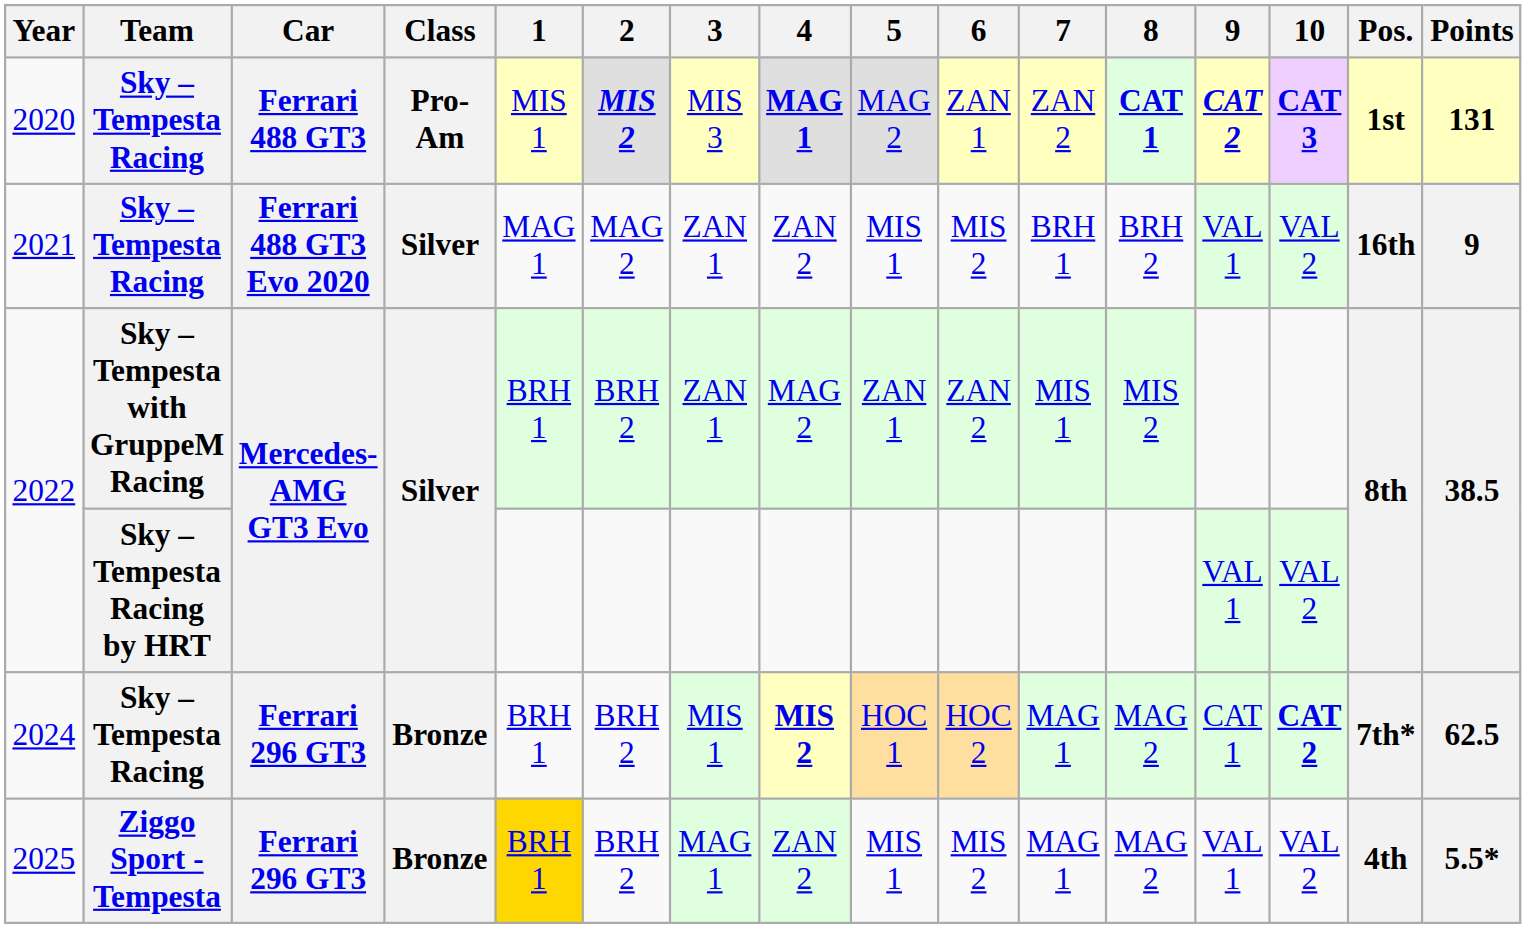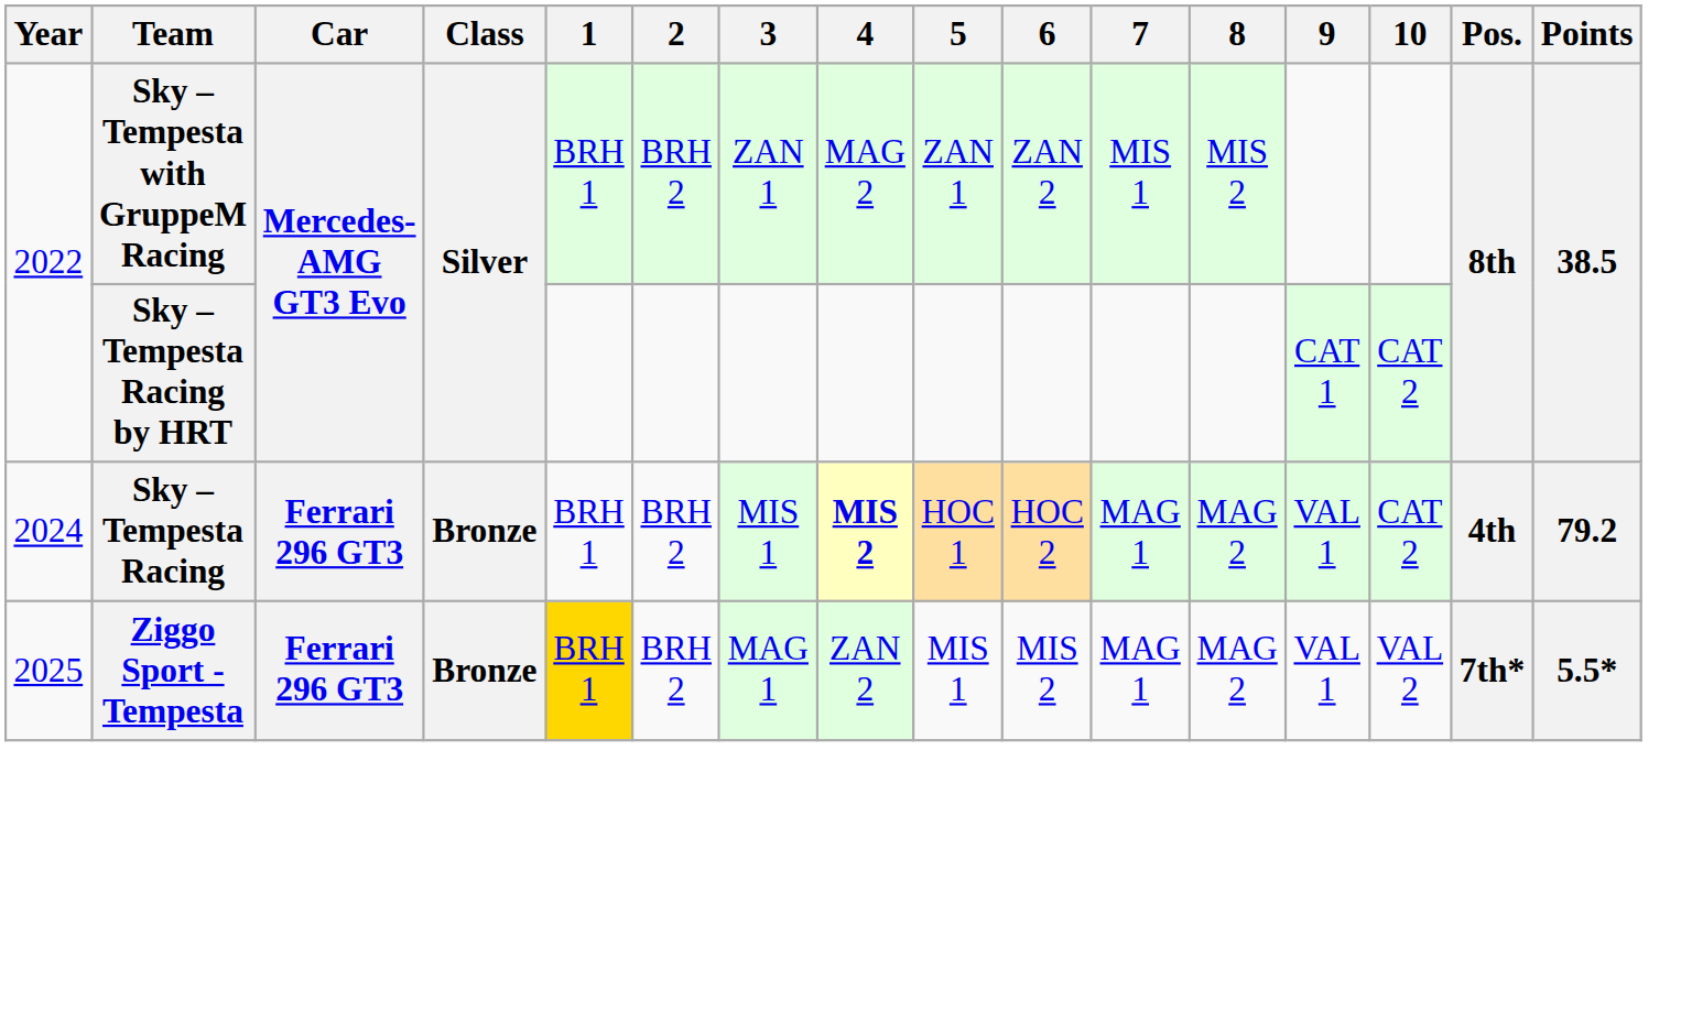 <table class="wikitable" border="1" style="text-align:center; font-size:90%;">
 <tr>
 <th>Year</th>
 <th>Team</th>
 <th>Car</th>
 <th>Class</th>
 <th>1</th>
 <th>2</th>
 <th>3</th>
 <th>4</th>
 <th>5</th>
 <th>6</th>
 <th>7</th>
 <th>8</th>
 <th>9</th>
 <th>10</th>
 <th>Pos.</th>
 <th>Points</th>
-</tr>
-<tr>
-<td><a href='#'>2020</a></td>
-<th><a href='#'>Sky – Tempesta Racing</a></th>
-<th><a href='#'>Ferrari 488 GT3</a></th>
-<th>Pro-Am</th>
-<td style="background:#FFFFBF;"><a href='#'>MIS<br>1</a><br></td>
-<td style="background:#DFDFDF;"><strong><em><a href='#'>MIS<br>2</a></em></strong><br></td>
-<td style="background:#FFFFBF;"><a href='#'>MIS<br>3</a><br></td>
-<td style="background:#DFDFDF;"><strong><a href='#'>MAG<br>1</a></strong><br></td>
-<td style="background:#DFDFDF;"><a href='#'>MAG<br>2</a><br></td>
-<td style="background:#FFFFBF;"><a href='#'>ZAN<br>1</a><br></td>
-<td style="background:#FFFFBF;"><a href='#'>ZAN<br>2</a><br></td>
-<td style="background:#DFFFDF;"><strong><a href='#'>CAT<br>1</a></strong><br></td>
-<td style="background:#FFFFBF;"><strong><em><a href='#'>CAT<br>2</a></em></strong><br></td>
-<td style="background:#EFCFFF;"><strong><a href='#'>CAT<br>3</a></strong><br></td>
-<th style="background:#FFFFBF;">1st</th>
-<th style="background:#FFFFBF;">131</th>
-</tr>
-<tr>
-<td><a href='#'>2021</a></td>
-<th><a href='#'>Sky – Tempesta Racing</a></th>
-<th><a href='#'>Ferrari 488 GT3 Evo 2020</a></th>
-<th>Silver</th>
-<td><a href='#'>MAG<br>1</a></td>
-<td><a href='#'>MAG<br>2</a></td>
-<td><a href='#'>ZAN<br>1</a></td>
-<td><a href='#'>ZAN<br>2</a></td>
-<td><a href='#'>MIS<br>1</a></td>
-<td><a href='#'>MIS<br>2</a></td>
-<td><a href='#'>BRH<br>1</a></td>
-<td><a href='#'>BRH<br>2</a></td>
-<td style="background:#DFFFDF;"><a href='#'>VAL<br>1</a><br></td>
-<td style="background:#DFFFDF;"><a href='#'>VAL <br>2</a><br></td>
-<th>16th</th>
-<th>9</th>
 </tr>
 <tr>
 <td rowspan=2><a href='#'>2022</a></td>
 <th>Sky – Tempesta with GruppeM Racing</th>
 <th rowspan=2><a href='#'>Mercedes-AMG GT3 Evo</a></th>
 <th rowspan=2>Silver</th>
 <td style="background:#DFFFDF;"><a href='#'>BRH<br>1</a><br></td>
 <td style="background:#DFFFDF;"><a href='#'>BRH<br>2</a><br></td>
 <td style="background:#DFFFDF;"><a href='#'>ZAN<br>1</a><br></td>
 <td style="background:#DFFFDF;"><a href='#'>MAG<br>2</a><br></td>
 <td style="background:#DFFFDF;"><a href='#'>ZAN<br>1</a><br></td>
 <td style="background:#DFFFDF;"><a href='#'>ZAN<br>2</a><br></td>
 <td style="background:#DFFFDF;"><a href='#'>MIS<br>1</a><br></td>
 <td style="background:#DFFFDF;"><a href='#'>MIS<br>2</a><br></td>
 <td></td>
 <td></td>
 <th rowspan=2>8th</th>
 <th rowspan=2>38.5</th>
 </tr>
 <tr>
 <th>Sky – Tempesta Racing by HRT</th>
 <td></td>
 <td></td>
 <td></td>
 <td></td>
 <td></td>
 <td></td>
 <td></td>
 <td></td>
-<td style="background:#DFFFDF;"><a href='#'>VAL<br>1</a><br></td>
-<td style="background:#DFFFDF;"><a href='#'>VAL <br>2</a><br></td>
+<td style="background:#DFFFDF;"><a href='#'>CAT<br>1</a><br></td>
+<td style="background:#DFFFDF;"><a href='#'>CAT<br>2</a><br></td>
 </tr>
 <tr>
 <td><a href='#'>2024</a></td>
 <th>Sky – Tempesta Racing</th>
 <th><a href='#'>Ferrari 296 GT3</a></th>
 <th>Bronze</th>
 <td><a href='#'>BRH<br>1</a></td>
 <td><a href='#'>BRH<br>2</a></td>
 <td style="background:#DFFFDF;"><a href='#'>MIS<br>1</a><br></td>
 <td style="background:#FFFFBF;"><strong><a href='#'>MIS<br>2</a></strong><br></td>
 <td style="background:#FFDF9F;"><a href='#'>HOC<br>1</a><br></td>
 <td style="background:#FFDF9F;"><a href='#'>HOC<br>2</a><br></td>
 <td style="background:#DFFFDF;"><a href='#'>MAG<br>1</a><br></td>
 <td style="background:#DFFFDF;"><a href='#'>MAG<br>2</a><br></td>
-<td style="background:#DFFFDF;"><a href='#'>CAT<br>1</a><br></td>
-<td style="background:#DFFFDF;"><strong><a href='#'>CAT<br>2</a><br></strong></td>
-<th>7th*</th>
-<th>62.5</th>
+<td style="background:#DFFFDF;"><a href='#'>VAL<br>1</a><br></td>
+<td style="background:#DFFFDF;"><a href='#'>CAT<br>2</a><br></td>
+<th>4th</th>
+<th>79.2</th>
 </tr>
 <tr>
 <td><a href='#'>2025</a></td>
 <th><a href='#'>Ziggo Sport - Tempesta</a></th>
 <th><a href='#'>Ferrari 296 GT3</a></th>
 <th>Bronze</th>
 <td style="background: gold;"><a href='#'>BRH<br>1</a></td>
 <td><a href='#'>BRH<br>2</a></td>
 <td style="background:#DFFFDF;"><a href='#'>MAG<br>1</a><br></td>
 <td style="background:#DFFFDF;"><a href='#'>ZAN<br>2</a><br></td>
 <td style="background:#;"><a href='#'>MIS<br>1</a><br></td>
 <td style="background:#;"><a href='#'>MIS<br>2</a><br></td>
 <td style="background:#;"><a href='#'>MAG<br>1</a><br></td>
 <td style="background:#;"><a href='#'>MAG<br>2</a><br></td>
 <td style="background:#;"><a href='#'>VAL<br>1</a><br></td>
 <td style="background:#;"><a href='#'>VAL<br>2</a><br></td>
-<th>4th</th>
+<th>7th*</th>
 <th>5.5*</th>
 </tr>
 </table>
